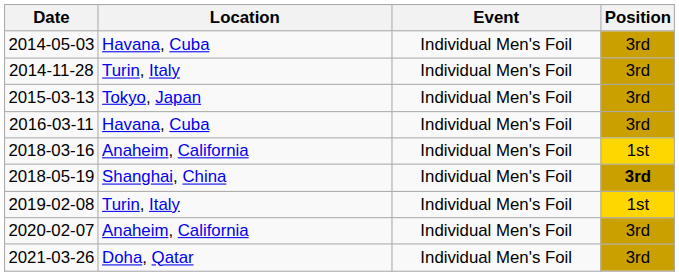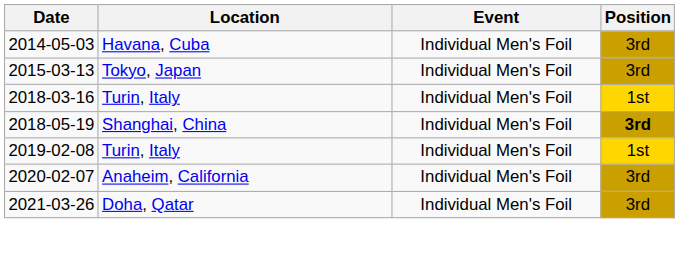 <table class="wikitable" style="text-align:center;">
 <tr>
 <th>Date</th>
 <th style="width:17em">Location</th>
 <th style="width:12em">Event</th>
 <th>Position</th>
 </tr>
 <tr>
 <td>2014-05-03</td>
 <td rowspan="1" align="left"> <a href='#'>Havana</a>, <a href='#'>Cuba</a></td>
 <td>Individual Men's Foil</td>
 <td bgcolor="caramel">3rd</td>
 </tr>
 <tr>
-<td>2014-11-28</td>
-<td rowspan="1" align="left"> <a href='#'>Turin</a>, <a href='#'>Italy</a></td>
-<td>Individual Men's Foil</td>
-<td bgcolor="caramel">3rd</td>
-</tr>
-<tr>
 <td>2015-03-13</td>
 <td rowspan="1" align="left"> <a href='#'>Tokyo</a>, <a href='#'>Japan</a></td>
 <td>Individual Men's Foil</td>
 <td bgcolor="caramel">3rd</td>
 </tr>
 <tr>
-<td>2016-03-11</td>
-<td rowspan="1" align="left"> <a href='#'>Havana</a>, <a href='#'>Cuba</a></td>
-<td>Individual Men's Foil</td>
-<td bgcolor="caramel">3rd</td>
-</tr>
-<tr>
 <td>2018-03-16</td>
-<td rowspan="1" align="left"> <a href='#'>Anaheim</a>, <a href='#'>California</a></td>
+<td rowspan="1" align="left"> <a href='#'>Turin</a>, <a href='#'>Italy</a></td>
 <td>Individual Men's Foil</td>
 <td bgcolor="gold">1st</td>
 </tr>
 <tr>
 <td>2018-05-19</td>
 <td rowspan="1" align="left"> <a href='#'>Shanghai</a>, <a href='#'>China</a></td>
 <td>Individual Men's Foil</td>
 <td bgcolor="caramel"><strong>3rd</strong></td>
 </tr>
 <tr>
 <td>2019-02-08</td>
 <td rowspan="1" align="left"> <a href='#'>Turin</a>, <a href='#'>Italy</a></td>
 <td>Individual Men's Foil</td>
 <td bgcolor="gold">1st</td>
 </tr>
 <tr>
 <td>2020-02-07</td>
 <td rowspan="1" align="left"> <a href='#'>Anaheim</a>, <a href='#'>California</a></td>
 <td>Individual Men's Foil</td>
 <td bgcolor="caramel">3rd</td>
 </tr>
 <tr>
 <td>2021-03-26</td>
 <td rowspan="1" align="left"> <a href='#'>Doha</a>, <a href='#'>Qatar</a></td>
 <td>Individual Men's Foil</td>
 <td bgcolor="caramel">3rd</td>
 </tr>
 </table>
